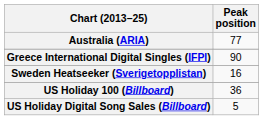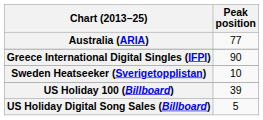 <table class="wikitable sortable plainrowheaders" style="text-align:center">
 <tr>
 <th scope="col">Chart (2013–25)</th>
 <th scope="col">Peak<br>position</th>
 </tr>
 <tr>
 <th scope="row">Australia (<a href='#'>ARIA</a>)</th>
 <td style="text-align:center;">77</td>
 </tr>
 <tr>
 </tr>
 <tr>
 <th scope="row">Greece International Digital Singles (<a href='#'>IFPI</a>)</th>
 <td>90</td>
 </tr>
 <tr>
 </tr>
 <tr>
 </tr>
 <tr>
 </tr>
 <tr>
 </tr>
 <tr>
 <th scope="row">Sweden Heatseeker (<a href='#'>Sverigetopplistan</a>)</th>
-<td style="text-align:center;">16</td>
+<td style="text-align:center;">10</td>
 </tr>
 <tr>
 </tr>
 <tr>
 </tr>
 <tr>
 <th scope="row">US Holiday 100 (<em><a href='#'>Billboard</a></em>)</th>
-<td>36</td>
+<td>39</td>
 </tr>
 <tr>
 <th scope="row">US Holiday Digital Song Sales (<a href='#'><em>Billboard</em></a>)</th>
 <td>5</td>
 </tr>
 </table>
